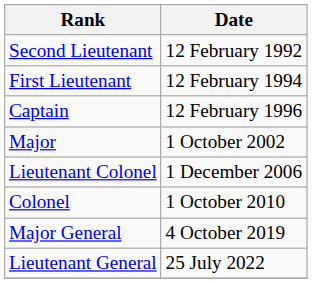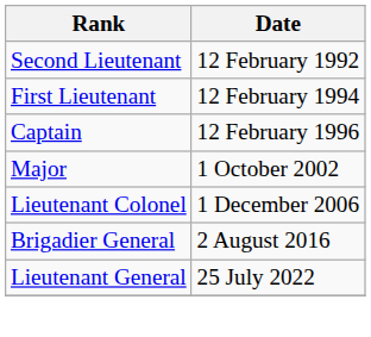 <table class="wikitable">
 <tr>
 <th>Rank</th>
 <th>Date</th>
 </tr>
 <tr>
 <td> <a href='#'>Second Lieutenant</a></td>
 <td>12 February 1992</td>
 </tr>
 <tr>
 <td> <a href='#'>First Lieutenant</a></td>
 <td>12 February 1994</td>
 </tr>
 <tr>
 <td> <a href='#'>Captain</a></td>
 <td>12 February 1996</td>
 </tr>
 <tr>
 <td> <a href='#'>Major</a></td>
 <td>1 October 2002</td>
 </tr>
 <tr>
 <td> <a href='#'>Lieutenant Colonel</a></td>
 <td>1 December 2006</td>
 </tr>
 <tr>
-<td> <a href='#'>Colonel</a></td>
-<td>1 October 2010</td>
-</tr>
-<tr>
-<td> <a href='#'>Major General</a></td>
-<td>4 October 2019</td>
+<td> <a href='#'>Brigadier General</a></td>
+<td>2 August 2016</td>
 </tr>
 <tr>
 <td> <a href='#'>Lieutenant General</a></td>
 <td>25 July 2022</td>
 </tr>
 <tr>
 </tr>
 </table>
